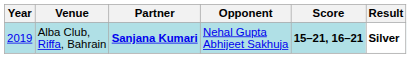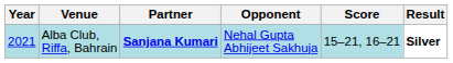 <table class="sortable wikitable" style="font-size: 90%;">
 <tr>
 <th>Year</th>
 <th>Venue</th>
 <th>Partner</th>
 <th>Opponent</th>
 <th>Score</th>
 <th>Result</th>
 </tr>
 <tr style="background:#B0E0E6">
-<td align="center"><a href='#'>2019</a></td>
+<td align="center"><a href='#'>2021</a></td>
 <td align="left">Alba Club,<br><a href='#'>Riffa</a>, Bahrain</td>
 <td align="left"><strong> <a href='#'>Sanjana Kumari</a></strong></td>
 <td align="left"> <a href='#'>Nehal Gupta</a><br> <a href='#'>Abhijeet Sakhuja</a></td>
-<td align="left"><strong>15–21, 16–21</strong></td>
+<td align="left">15–21, 16–21</td>
 <td style="text-align:left; background:white"> <strong>Silver</strong></td>
 </tr>
 </table>
